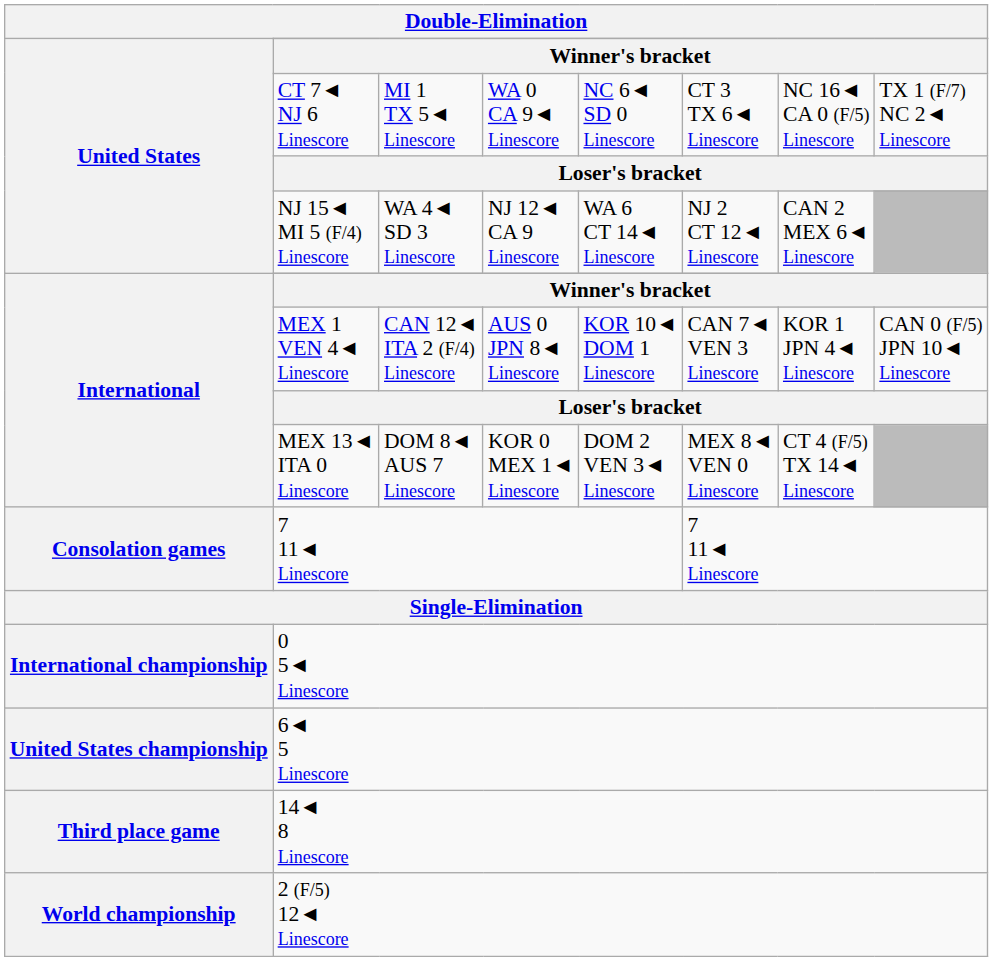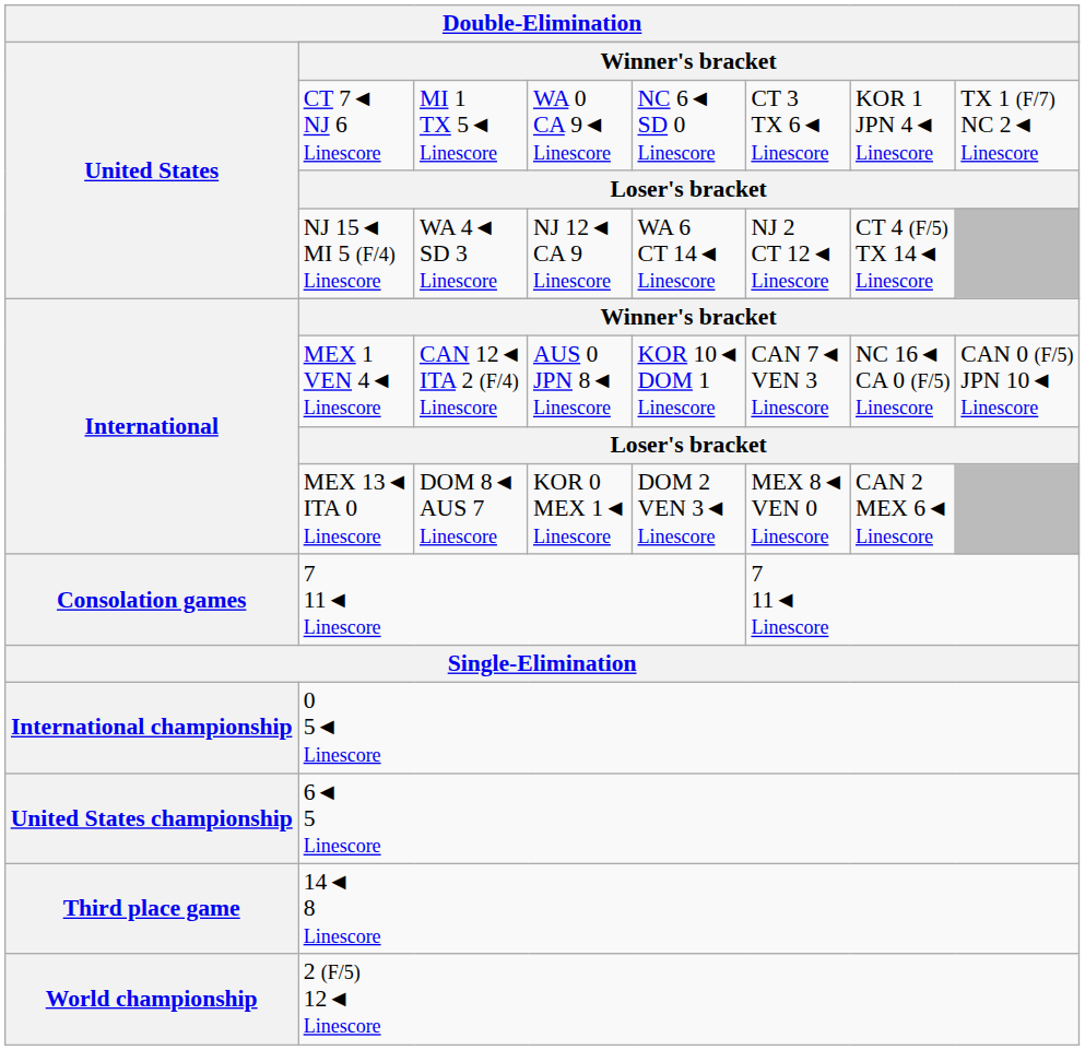 <table class="wikitable">
 <tr>
 <th colspan="8"><a href='#'>Double-Elimination</a></th>
 </tr>
 <tr>
 <th rowspan="5"><a href='#'>United States</a></th>
 </tr>
 <tr>
 <th colspan="7">Winner's bracket</th>
 </tr>
 <tr>
 <td> <a href='#'>CT</a> 7◄<br> <a href='#'>NJ</a> 6<br><small><a href='#'>Linescore</a></small></td>
 <td> <a href='#'>MI</a> 1<br> <a href='#'>TX</a> 5◄<br><small><a href='#'>Linescore</a></small></td>
 <td> <a href='#'>WA</a> 0<br> <a href='#'>CA</a> 9◄<br><small><a href='#'>Linescore</a></small></td>
 <td> <a href='#'>NC</a> 6◄<br> <a href='#'>SD</a> 0<br><small><a href='#'>Linescore</a></small></td>
 <td> CT 3<br> TX 6◄<br><small><a href='#'>Linescore</a></small></td>
-<td> NC 16◄<br> CA 0 <small>(F/5)</small><br><small><a href='#'>Linescore</a></small></td>
+<td> KOR 1<br> JPN 4◄<br><small><a href='#'>Linescore</a></small></td>
 <td> TX 1 <small>(F/7)</small><br> NC 2◄<br><small><a href='#'>Linescore</a></small></td>
 </tr>
 <tr>
 <th colspan="7">Loser's bracket</th>
 </tr>
 <tr>
 <td> NJ 15◄<br> MI 5 <small>(F/4)</small><br><small><a href='#'>Linescore</a></small></td>
 <td> WA 4◄<br> SD 3<br><small><a href='#'>Linescore</a></small></td>
 <td> NJ 12◄<br> CA 9<br><small><a href='#'>Linescore</a></small></td>
 <td> WA 6<br> CT 14◄<br><small><a href='#'>Linescore</a></small></td>
 <td> NJ 2<br> CT 12◄<br><small><a href='#'>Linescore</a></small></td>
-<td> CAN 2<br> MEX 6◄<br><small><a href='#'>Linescore</a></small></td>
+<td> CT 4 <small>(F/5)</small><br> TX 14◄<br><small><a href='#'>Linescore</a></small></td>
 <td bgcolor="bbbbbb"> </td>
 </tr>
 <tr>
 <th rowspan="5"><a href='#'>International</a></th>
 </tr>
 <tr>
 <th colspan="7">Winner's bracket</th>
 </tr>
 <tr>
 <td> <a href='#'>MEX</a> 1<br> <a href='#'>VEN</a> 4◄<br><small><a href='#'>Linescore</a></small></td>
 <td> <a href='#'>CAN</a> 12◄<br> <a href='#'>ITA</a> 2 <small>(F/4)</small><br><small><a href='#'>Linescore</a></small></td>
 <td> <a href='#'>AUS</a> 0<br> <a href='#'>JPN</a> 8◄<br><small><a href='#'>Linescore</a></small></td>
 <td> <a href='#'>KOR</a> 10◄<br> <a href='#'>DOM</a> 1<br><small><a href='#'>Linescore</a></small></td>
 <td> CAN 7◄<br> VEN 3<br><small><a href='#'>Linescore</a></small></td>
-<td> KOR 1<br> JPN 4◄<br><small><a href='#'>Linescore</a></small></td>
+<td> NC 16◄<br> CA 0 <small>(F/5)</small><br><small><a href='#'>Linescore</a></small></td>
 <td> CAN 0 <small>(F/5)</small><br> JPN 10◄<br><small><a href='#'>Linescore</a></small></td>
 </tr>
 <tr>
 <th colspan="7">Loser's bracket</th>
 </tr>
 <tr>
 <td> MEX 13◄<br> ITA 0<br><small><a href='#'>Linescore</a></small></td>
 <td> DOM 8◄<br> AUS 7<br><small><a href='#'>Linescore</a></small></td>
 <td> KOR 0<br> MEX 1◄<br><small><a href='#'>Linescore</a></small></td>
 <td> DOM 2<br> VEN 3◄<br><small><a href='#'>Linescore</a></small></td>
 <td> MEX 8◄<br> VEN 0<br><small><a href='#'>Linescore</a></small></td>
-<td> CT 4 <small>(F/5)</small><br> TX 14◄<br><small><a href='#'>Linescore</a></small></td>
+<td> CAN 2<br> MEX 6◄<br><small><a href='#'>Linescore</a></small></td>
 <td bgcolor="bbbbbb"> </td>
 </tr>
 <tr>
 <th><a href='#'>Consolation games</a></th>
 <td colspan="4"> 7<br> 11◄<br><small><a href='#'>Linescore</a></small></td>
 <td colspan="4"> 7<br> 11◄<br><small><a href='#'>Linescore</a></small></td>
 </tr>
 <tr>
 <th colspan="8"><a href='#'>Single-Elimination</a></th>
 </tr>
 <tr>
 <th><a href='#'>International championship</a></th>
 <td colspan="8"> 0<br> 5◄<br><small><a href='#'>Linescore</a></small></td>
 </tr>
 <tr>
 <th><a href='#'>United States championship</a></th>
 <td colspan="8"> 6◄<br> 5<br><small><a href='#'>Linescore</a></small></td>
 </tr>
 <tr>
 <th><a href='#'>Third place game</a></th>
 <td colspan="8"> 14◄<br> 8<br><small><a href='#'>Linescore</a></small></td>
 </tr>
 <tr>
 <th><a href='#'>World championship</a></th>
 <td colspan="8"> 2 <small>(F/5)</small><br> 12◄<br><small><a href='#'>Linescore</a></small></td>
 </tr>
 </table>
